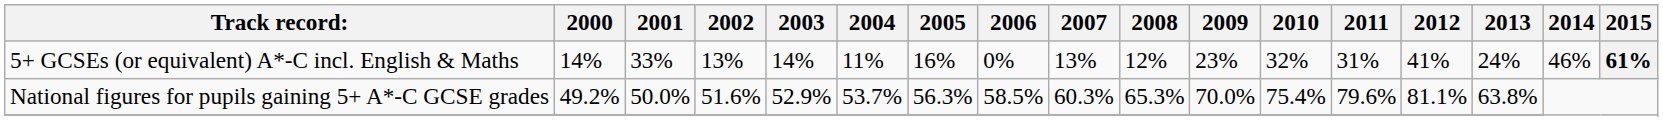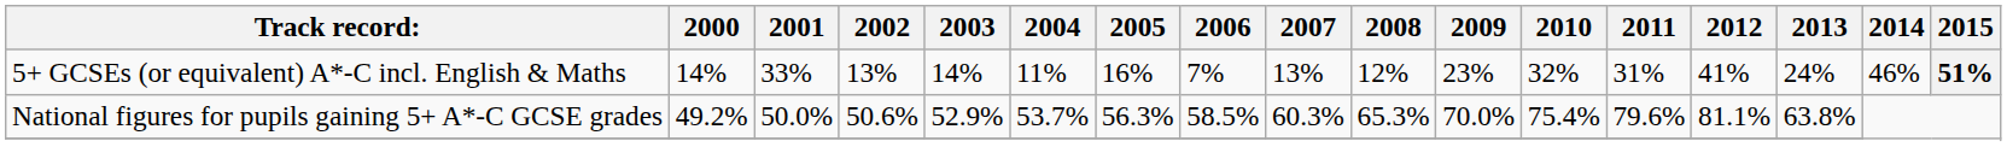 <table class="wikitable">
 <tr>
 <th>Track record:</th>
 <th>2000</th>
 <th>2001</th>
 <th>2002</th>
 <th>2003</th>
 <th>2004</th>
 <th>2005</th>
 <th>2006</th>
 <th>2007</th>
 <th>2008</th>
 <th>2009</th>
 <th>2010</th>
 <th>2011</th>
 <th>2012</th>
 <th>2013</th>
 <th>2014</th>
 <th>2015</th>
 </tr>
 <tr>
 <td>5+ GCSEs (or equivalent) A*-C incl. English & Maths</td>
 <td>14%</td>
 <td>33%</td>
 <td>13%</td>
 <td>14%</td>
 <td>11%</td>
 <td>16%</td>
-<td>0%</td>
+<td>7%</td>
 <td>13%</td>
 <td>12%</td>
 <td>23%</td>
 <td>32%</td>
 <td>31%</td>
 <td>41%</td>
 <td>24%</td>
 <td>46%</td>
-<th>61%</th>
+<th>51%</th>
 </tr>
 <tr>
 <td>National figures for pupils gaining 5+ A*-C GCSE grades</td>
 <td>49.2%</td>
 <td>50.0%</td>
-<td>51.6%</td>
+<td>50.6%</td>
 <td>52.9%</td>
 <td>53.7%</td>
 <td>56.3%</td>
 <td>58.5%</td>
 <td>60.3%</td>
 <td>65.3%</td>
 <td>70.0%</td>
 <td>75.4%</td>
 <td>79.6%</td>
 <td>81.1%</td>
 <td>63.8%</td>
 </tr>
 <tr>
 </tr>
 </table>
